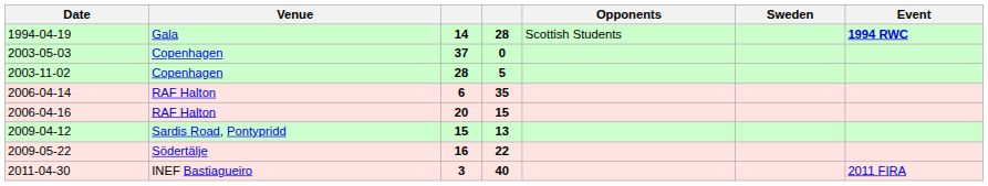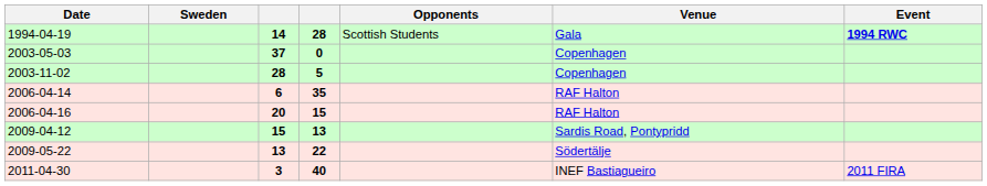 <table class="wikitable sortable" style="width:100%">
 <tr>
 <th>Date</th>
-<th>Venue</th>
+<th>Sweden</th>
 <th></th>
 <th></th>
 <th>Opponents</th>
-<th>Sweden</th>
+<th>Venue</th>
 <th>Event</th>
 </tr>
 <tr bgcolor="#ccffcc">
 <td>1994-04-19</td>
-<td><a href='#'>Gala</a></td>
+<td align="right"></td>
 <td align="center"><strong>14</strong></td>
 <td align="center"><strong>28</strong></td>
 <td> Scottish Students</td>
-<td align="right"></td>
+<td><a href='#'>Gala</a></td>
 <td><a href='#'><strong>1994 RWC</strong></a></td>
 </tr>
 <tr bgcolor="#ccffcc">
 <td>2003-05-03</td>
-<td><a href='#'>Copenhagen</a></td>
+<td align="right"></td>
 <td align="center"><strong>37</strong></td>
 <td align="center"><strong>0</strong></td>
 <td></td>
-<td align="right"></td>
+<td><a href='#'>Copenhagen</a></td>
 <td></td>
 </tr>
 <tr bgcolor="#ccffcc">
 <td>2003-11-02</td>
-<td><a href='#'>Copenhagen</a></td>
+<td align="right"></td>
 <td align="center"><strong>28</strong></td>
 <td align="center"><strong>5</strong></td>
 <td></td>
-<td align="right"></td>
+<td><a href='#'>Copenhagen</a></td>
 <td></td>
 </tr>
 <tr bgcolor="FFE4E1">
 <td>2006-04-14</td>
-<td><a href='#'>RAF Halton</a></td>
+<td align="right"></td>
 <td align="center"><strong>6</strong></td>
 <td align="center"><strong>35</strong></td>
 <td></td>
-<td align="right"></td>
+<td><a href='#'>RAF Halton</a></td>
 <td></td>
 </tr>
 <tr bgcolor="FFE4E1">
 <td>2006-04-16</td>
-<td><a href='#'>RAF Halton</a></td>
+<td align="right"></td>
 <td align="center"><strong>20</strong></td>
 <td align="center"><strong>15</strong></td>
 <td></td>
-<td align="right"></td>
+<td><a href='#'>RAF Halton</a></td>
 <td></td>
 </tr>
 <tr bgcolor="#ccffcc">
 <td>2009-04-12</td>
-<td><a href='#'>Sardis Road</a>, <a href='#'>Pontypridd</a></td>
+<td align="right"></td>
 <td align="center"><strong>15</strong></td>
 <td align="center"><strong>13</strong></td>
 <td></td>
-<td align="right"></td>
+<td><a href='#'>Sardis Road</a>, <a href='#'>Pontypridd</a></td>
 <td></td>
 </tr>
 <tr bgcolor="FFE4E1">
 <td>2009-05-22</td>
-<td><a href='#'>Södertälje</a></td>
-<td align="center"><strong>16</strong></td>
+<td align="right"></td>
+<td align="center"><strong>13</strong></td>
 <td align="center"><strong>22</strong></td>
 <td></td>
-<td align="right"></td>
+<td><a href='#'>Södertälje</a></td>
 <td></td>
 </tr>
 <tr bgcolor="FFE4E1">
 <td>2011-04-30</td>
-<td>INEF <a href='#'>Bastiagueiro</a></td>
+<td align="right"></td>
 <td align="center"><strong>3</strong></td>
 <td align="center"><strong>40</strong></td>
 <td></td>
-<td align="right"></td>
+<td>INEF <a href='#'>Bastiagueiro</a></td>
 <td><a href='#'>2011 FIRA</a></td>
 </tr>
 </table>
